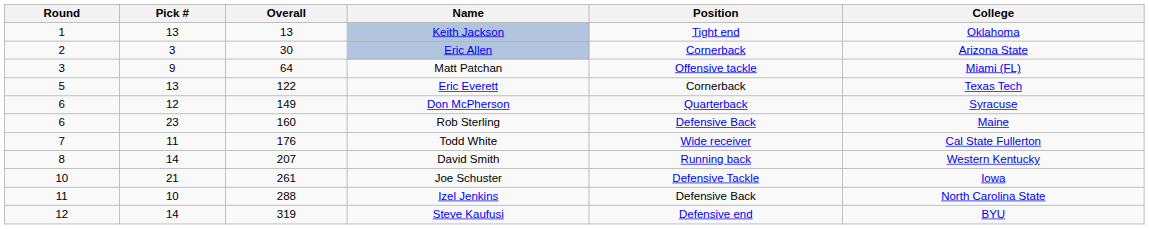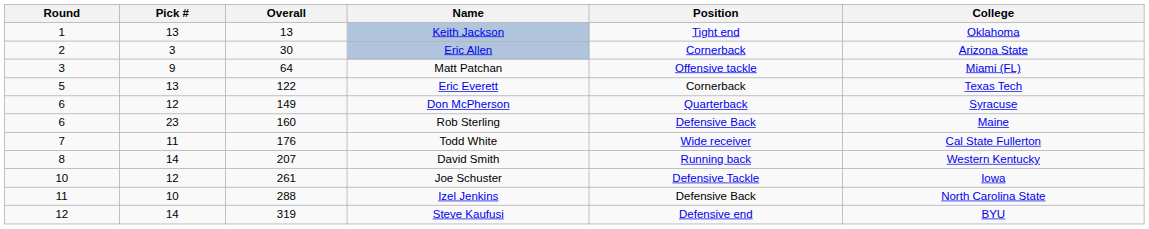 <table class="wikitable sortable sortable" style="width: 100%; text-align:center">
 <tr>
 <th>Round</th>
 <th>Pick #</th>
 <th>Overall</th>
 <th>Name</th>
 <th>Position</th>
 <th>College</th>
 </tr>
 <tr>
 <td>1</td>
 <td>13</td>
 <td>13</td>
 <td bgcolor=lightsteelblue><a href='#'>Keith Jackson</a></td>
 <td><a href='#'>Tight end</a></td>
 <td><a href='#'>Oklahoma</a></td>
 </tr>
 <tr>
 <td>2</td>
 <td>3</td>
 <td>30</td>
 <td bgcolor=lightsteelblue><a href='#'>Eric Allen</a></td>
 <td><a href='#'>Cornerback</a></td>
 <td><a href='#'>Arizona State</a></td>
 </tr>
 <tr>
 <td>3</td>
 <td>9</td>
 <td>64</td>
 <td>Matt Patchan</td>
 <td><a href='#'>Offensive tackle</a></td>
 <td><a href='#'>Miami (FL)</a></td>
 </tr>
 <tr>
 <td>5</td>
 <td>13</td>
 <td>122</td>
 <td><a href='#'>Eric Everett</a></td>
 <td>Cornerback</td>
 <td><a href='#'>Texas Tech</a></td>
 </tr>
 <tr>
 <td>6</td>
 <td>12</td>
 <td>149</td>
 <td><a href='#'>Don McPherson</a></td>
 <td><a href='#'>Quarterback</a></td>
 <td><a href='#'>Syracuse</a></td>
 </tr>
 <tr>
 <td>6</td>
 <td>23</td>
 <td>160</td>
 <td>Rob Sterling</td>
 <td><a href='#'>Defensive Back</a></td>
 <td><a href='#'>Maine</a></td>
 </tr>
 <tr>
 <td>7</td>
 <td>11</td>
 <td>176</td>
 <td>Todd White</td>
 <td><a href='#'>Wide receiver</a></td>
 <td><a href='#'>Cal State Fullerton</a></td>
 </tr>
 <tr>
 <td>8</td>
 <td>14</td>
 <td>207</td>
 <td>David Smith</td>
 <td><a href='#'>Running back</a></td>
 <td><a href='#'>Western Kentucky</a></td>
 </tr>
 <tr>
 <td>10</td>
-<td>21</td>
+<td>12</td>
 <td>261</td>
 <td>Joe Schuster</td>
 <td><a href='#'>Defensive Tackle</a></td>
 <td><a href='#'>Iowa</a></td>
 </tr>
 <tr>
 <td>11</td>
 <td>10</td>
 <td>288</td>
 <td><a href='#'>Izel Jenkins</a></td>
 <td>Defensive Back</td>
 <td><a href='#'>North Carolina State</a></td>
 </tr>
 <tr>
 <td>12</td>
 <td>14</td>
 <td>319</td>
 <td><a href='#'>Steve Kaufusi</a></td>
 <td><a href='#'>Defensive end</a></td>
 <td><a href='#'>BYU</a></td>
 </tr>
 </table>
